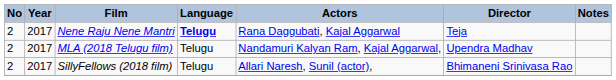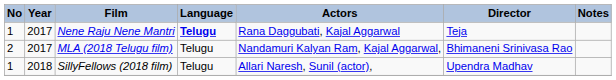 <table class="wikitable" style="font-size:90%">
 <tr style="text-align:center;">
 <th style="text-align:center; background:#b0c4de;">No</th>
 <th style="text-align:center; background:#b0c4de;">Year</th>
 <th style="text-align:center; background:#b0c4de;">Film</th>
 <th style="text-align:center; background:#b0c4de;">Language</th>
 <th style="text-align:center; background:#b0c4de;">Actors</th>
 <th style="text-align:center; background:#b0c4de;">Director</th>
 <th style="text-align:center; background:#b0c4de;">Notes</th>
 </tr>
 <tr>
-<td>2</td>
+<td>1</td>
 <td>2017</td>
 <td><em><a href='#'>Nene Raju Nene Mantri</a></em> </td>
 <td><strong><a href='#'>Telugu</a></strong></td>
 <td><a href='#'>Rana Daggubati</a>, <a href='#'>Kajal Aggarwal</a></td>
 <td><a href='#'>Teja</a></td>
 <td></td>
 </tr>
 <tr>
 <td>2</td>
 <td>2017</td>
 <td><em><a href='#'>MLA (2018 Telugu film)</a></em></td>
 <td>Telugu</td>
 <td><a href='#'>Nandamuri Kalyan Ram</a>, <a href='#'>Kajal Aggarwal</a>,</td>
-<td><a href='#'>Upendra Madhav</a></td>
+<td><a href='#'>Bhimaneni Srinivasa Rao</a></td>
 <td></td>
 </tr>
 <tr>
-<td>2</td>
-<td>2017</td>
+<td>1</td>
+<td>2018</td>
 <td><em>SillyFellows (2018 film)</em></td>
 <td>Telugu</td>
 <td><a href='#'>Allari Naresh</a>, <a href='#'>Sunil (actor)</a>,</td>
-<td><a href='#'>Bhimaneni Srinivasa Rao</a></td>
+<td><a href='#'>Upendra Madhav</a></td>
 <td></td>
 </tr>
 <tr>
 </tr>
 </table>
